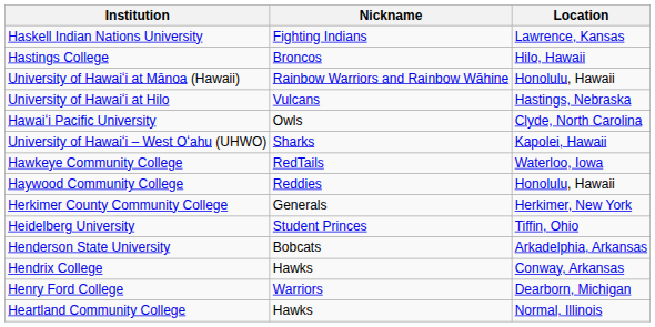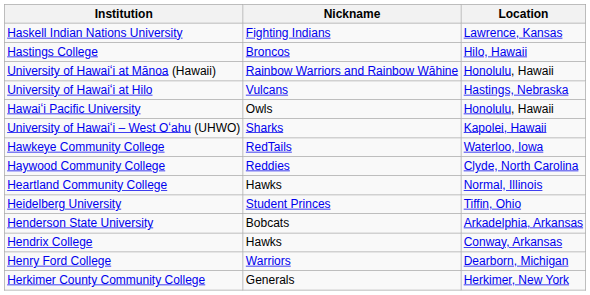 <table class="wikitable">
 <tr>
 <th>Institution</th>
 <th>Nickname</th>
 <th>Location</th>
 </tr>
 <tr>
 <td><a href='#'>Haskell Indian Nations University</a></td>
 <td><a href='#'>Fighting Indians</a></td>
 <td><a href='#'>Lawrence, Kansas</a></td>
 </tr>
 <tr>
 <td><a href='#'>Hastings College</a></td>
 <td><a href='#'>Broncos</a></td>
 <td><a href='#'>Hilo, Hawaii</a></td>
 </tr>
 <tr>
 <td><a href='#'>University of Hawaiʻi at Mānoa</a> (Hawaii)</td>
 <td><a href='#'>Rainbow Warriors and Rainbow Wāhine</a></td>
 <td><a href='#'>Honolulu</a>, Hawaii</td>
 </tr>
 <tr>
 <td><a href='#'>University of Hawaiʻi at Hilo</a></td>
 <td><a href='#'>Vulcans</a></td>
 <td><a href='#'>Hastings, Nebraska</a></td>
 </tr>
 <tr>
 <td><a href='#'>Hawaiʻi Pacific University</a></td>
 <td>Owls</td>
-<td><a href='#'>Clyde, North Carolina</a></td>
+<td><a href='#'>Honolulu</a>, Hawaii</td>
 </tr>
 <tr>
 <td><a href='#'>University of Hawaiʻi – West Oʻahu</a> (UHWO)</td>
 <td><a href='#'>Sharks</a></td>
 <td><a href='#'>Kapolei, Hawaii</a></td>
 </tr>
 <tr>
 <td><a href='#'>Hawkeye Community College</a></td>
 <td><a href='#'>RedTails</a></td>
 <td><a href='#'>Waterloo, Iowa</a></td>
 </tr>
 <tr>
 <td><a href='#'>Haywood Community College</a></td>
 <td><a href='#'>Reddies</a></td>
-<td><a href='#'>Honolulu</a>, Hawaii</td>
+<td><a href='#'>Clyde, North Carolina</a></td>
 </tr>
 <tr>
-<td><a href='#'>Herkimer County Community College</a></td>
-<td>Generals</td>
-<td><a href='#'>Herkimer, New York</a></td>
+<td><a href='#'>Heartland Community College</a></td>
+<td>Hawks</td>
+<td><a href='#'>Normal, Illinois</a></td>
 </tr>
 <tr>
 <td><a href='#'>Heidelberg University</a></td>
 <td><a href='#'>Student Princes</a></td>
 <td><a href='#'>Tiffin, Ohio</a></td>
 </tr>
 <tr>
 <td><a href='#'>Henderson State University</a></td>
 <td>Bobcats</td>
 <td><a href='#'>Arkadelphia, Arkansas</a></td>
 </tr>
 <tr>
 <td><a href='#'>Hendrix College</a></td>
 <td>Hawks</td>
 <td><a href='#'>Conway, Arkansas</a></td>
 </tr>
 <tr>
 <td><a href='#'>Henry Ford College</a></td>
 <td><a href='#'>Warriors</a></td>
 <td><a href='#'>Dearborn, Michigan</a></td>
 </tr>
 <tr>
-<td><a href='#'>Heartland Community College</a></td>
-<td>Hawks</td>
-<td><a href='#'>Normal, Illinois</a></td>
+<td><a href='#'>Herkimer County Community College</a></td>
+<td>Generals</td>
+<td><a href='#'>Herkimer, New York</a></td>
 </tr>
 </table>
